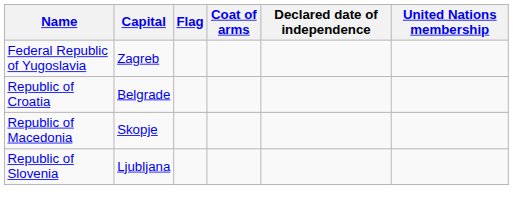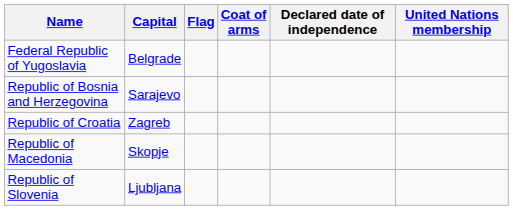 <table class="sortable wikitable">
 <tr>
 <th><a href='#'>Name</a></th>
 <th><a href='#'>Capital</a></th>
 <th><a href='#'>Flag</a></th>
 <th><a href='#'>Coat of arms</a></th>
 <th>Declared date of independence</th>
 <th><a href='#'>United Nations membership</a></th>
 </tr>
 <tr>
 <td><a href='#'>Federal Republic of Yugoslavia</a></td>
-<td><a href='#'>Zagreb</a></td>
+<td><a href='#'>Belgrade</a></td>
+<td></td>
+<td></td>
+<td></td>
+<td></td>
+</tr>
+<tr>
+<td><a href='#'>Republic of Bosnia and Herzegovina</a></td>
+<td><a href='#'>Sarajevo</a></td>
 <td></td>
 <td></td>
 <td></td>
 <td></td>
 </tr>
 <tr>
 <td><a href='#'>Republic of Croatia</a></td>
-<td><a href='#'>Belgrade</a></td>
+<td><a href='#'>Zagreb</a></td>
 <td></td>
 <td></td>
 <td></td>
 <td></td>
 </tr>
 <tr>
 <td><a href='#'>Republic of Macedonia</a></td>
 <td><a href='#'>Skopje</a></td>
 <td></td>
 <td></td>
 <td></td>
 <td></td>
 </tr>
 <tr>
 <td><a href='#'>Republic of Slovenia</a></td>
 <td><a href='#'>Ljubljana</a></td>
 <td></td>
 <td></td>
 <td></td>
 <td></td>
 </tr>
 </table>
